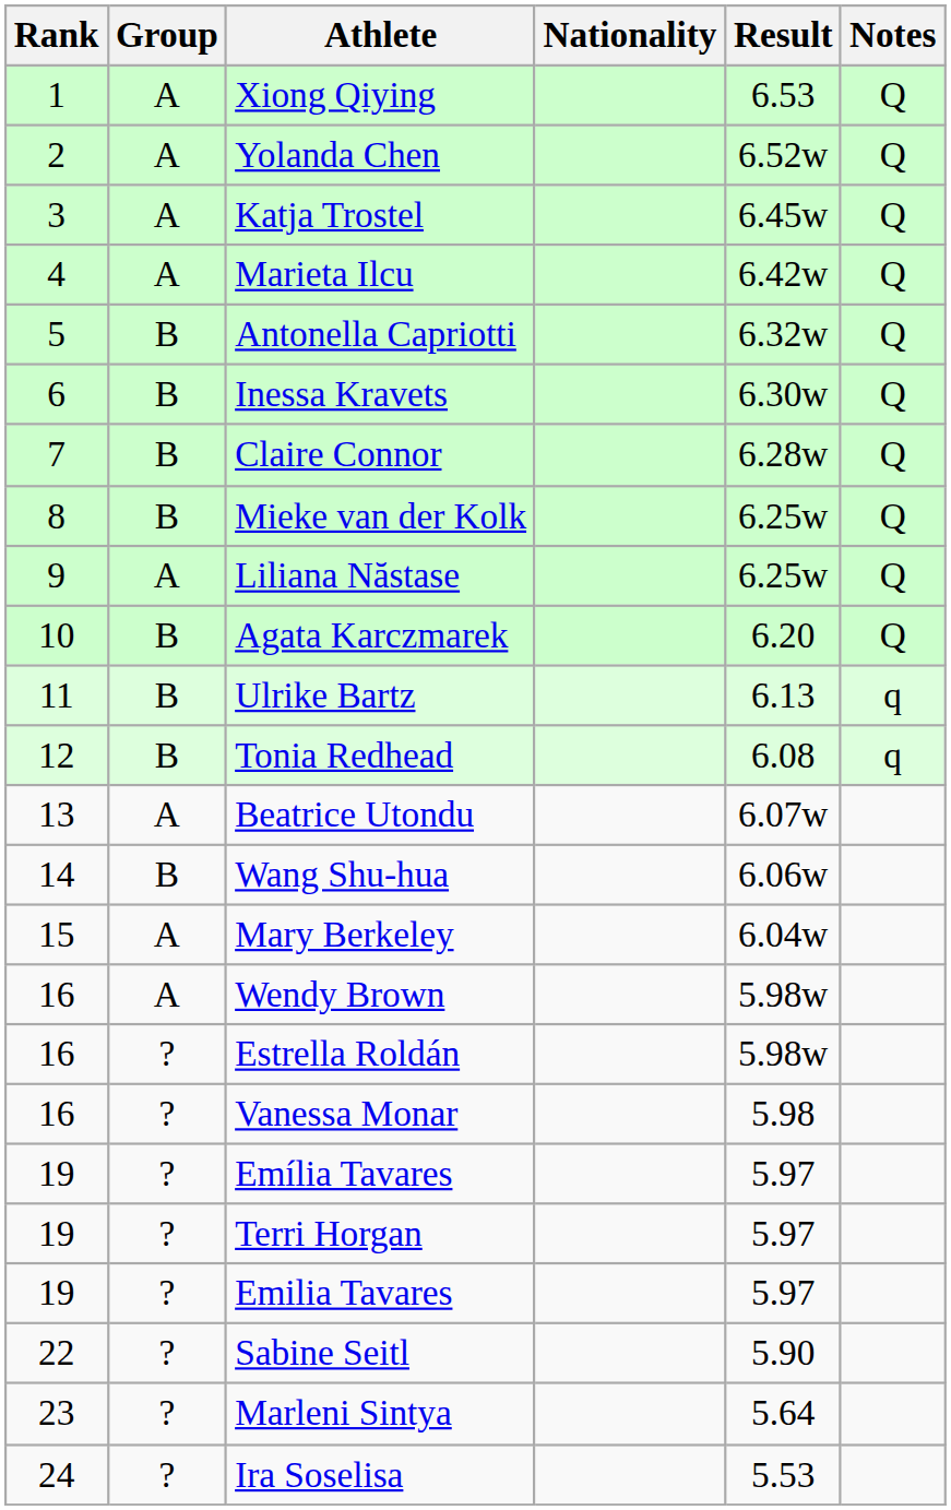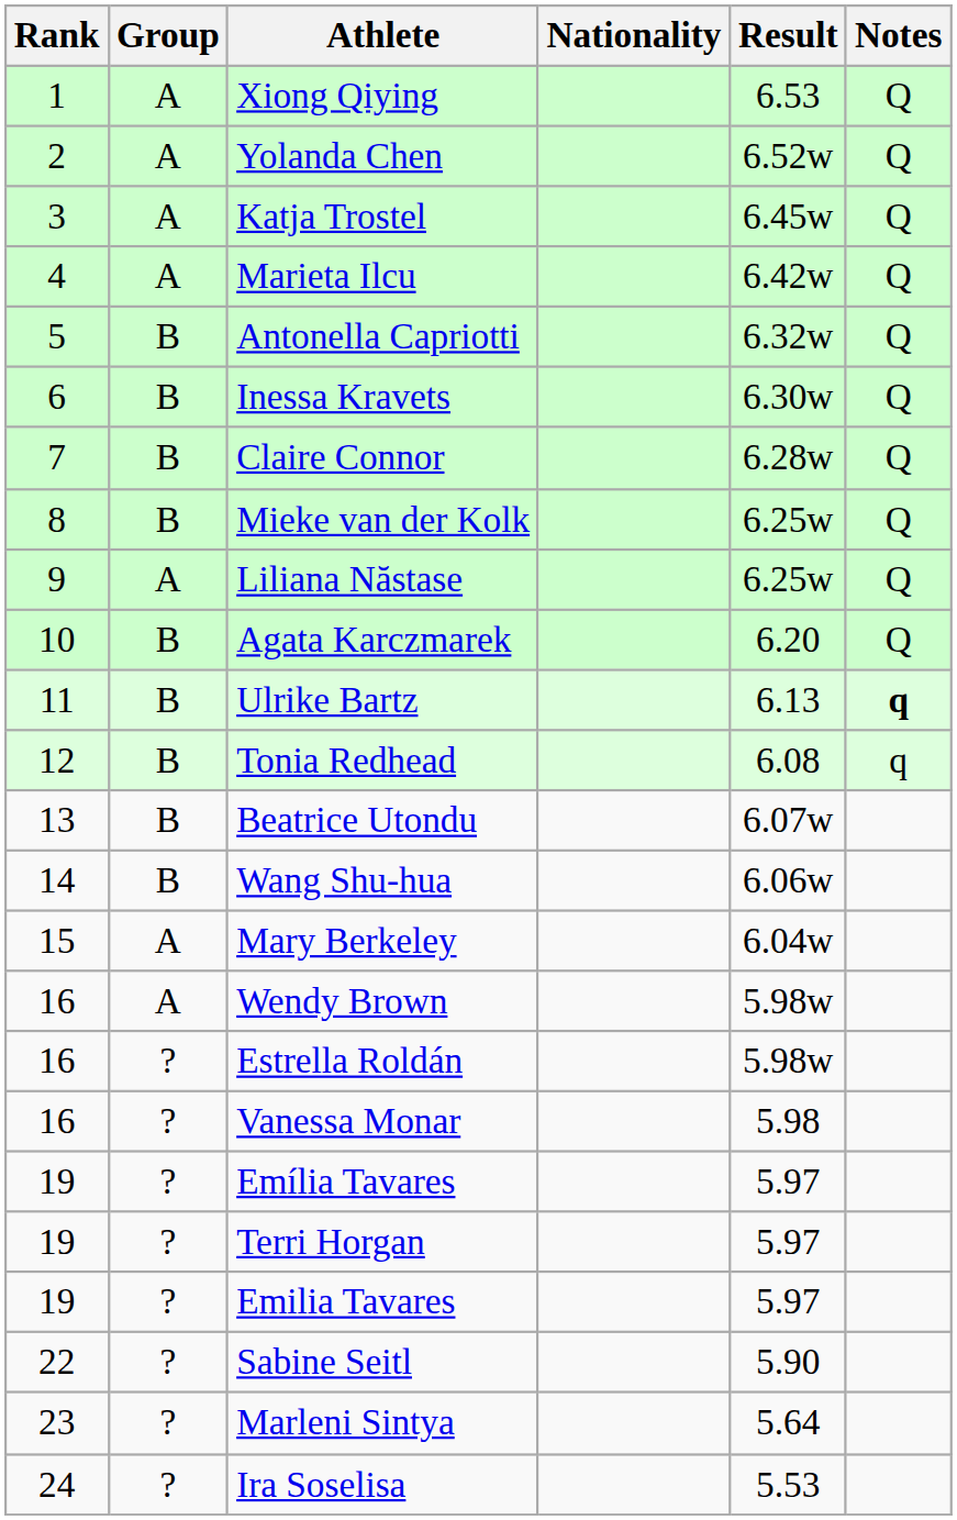 <table class="wikitable sortable" style="text-align:center;font-size:95%">
 <tr>
 <th>Rank</th>
 <th>Group</th>
 <th>Athlete</th>
 <th>Nationality</th>
 <th>Result</th>
 <th>Notes</th>
 </tr>
 <tr bgcolor=ccffcc>
 <td>1</td>
 <td>A</td>
 <td align="left"><a href='#'>Xiong Qiying</a></td>
 <td align=left></td>
 <td>6.53</td>
 <td>Q</td>
 </tr>
 <tr bgcolor=ccffcc>
 <td>2</td>
 <td>A</td>
 <td align="left"><a href='#'>Yolanda Chen</a></td>
 <td align=left></td>
 <td>6.52w</td>
 <td>Q</td>
 </tr>
 <tr bgcolor=ccffcc>
 <td>3</td>
 <td>A</td>
 <td align="left"><a href='#'>Katja Trostel</a></td>
 <td align=left></td>
 <td>6.45w</td>
 <td>Q</td>
 </tr>
 <tr bgcolor=ccffcc>
 <td>4</td>
 <td>A</td>
 <td align="left"><a href='#'>Marieta Ilcu</a></td>
 <td align=left></td>
 <td>6.42w</td>
 <td>Q</td>
 </tr>
 <tr bgcolor=ccffcc>
 <td>5</td>
 <td>B</td>
 <td align="left"><a href='#'>Antonella Capriotti</a></td>
 <td align=left></td>
 <td>6.32w</td>
 <td>Q</td>
 </tr>
 <tr bgcolor=ccffcc>
 <td>6</td>
 <td>B</td>
 <td align="left"><a href='#'>Inessa Kravets</a></td>
 <td align=left></td>
 <td>6.30w</td>
 <td>Q</td>
 </tr>
 <tr bgcolor=ccffcc>
 <td>7</td>
 <td>B</td>
 <td align="left"><a href='#'>Claire Connor</a></td>
 <td align=left></td>
 <td>6.28w</td>
 <td>Q</td>
 </tr>
 <tr bgcolor=ccffcc>
 <td>8</td>
 <td>B</td>
 <td align="left"><a href='#'>Mieke van der Kolk</a></td>
 <td align=left></td>
 <td>6.25w</td>
 <td>Q</td>
 </tr>
 <tr bgcolor=ccffcc>
 <td>9</td>
 <td>A</td>
 <td align="left"><a href='#'>Liliana Năstase</a></td>
 <td align=left></td>
 <td>6.25w</td>
 <td>Q</td>
 </tr>
 <tr bgcolor=ccffcc>
 <td>10</td>
 <td>B</td>
 <td align="left"><a href='#'>Agata Karczmarek</a></td>
 <td align=left></td>
 <td>6.20</td>
 <td>Q</td>
 </tr>
 <tr bgcolor=ddffdd>
 <td>11</td>
 <td>B</td>
 <td align="left"><a href='#'>Ulrike Bartz</a></td>
 <td align=left></td>
 <td>6.13</td>
-<td>q</td>
+<td><strong>q</strong></td>
 </tr>
 <tr bgcolor=ddffdd>
 <td>12</td>
 <td>B</td>
 <td align="left"><a href='#'>Tonia Redhead</a></td>
 <td align=left></td>
 <td>6.08</td>
 <td>q</td>
 </tr>
 <tr>
 <td>13</td>
-<td>A</td>
+<td>B</td>
 <td align="left"><a href='#'>Beatrice Utondu</a></td>
 <td align=left></td>
 <td>6.07w</td>
 <td></td>
 </tr>
 <tr>
 <td>14</td>
 <td>B</td>
 <td align="left"><a href='#'>Wang Shu-hua</a></td>
 <td align=left></td>
 <td>6.06w</td>
 <td></td>
 </tr>
 <tr>
 <td>15</td>
 <td>A</td>
 <td align="left"><a href='#'>Mary Berkeley</a></td>
 <td align=left></td>
 <td>6.04w</td>
 <td></td>
 </tr>
 <tr>
 <td>16</td>
 <td>A</td>
 <td align="left"><a href='#'>Wendy Brown</a></td>
 <td align=left></td>
 <td>5.98w</td>
 <td></td>
 </tr>
 <tr>
 <td>16</td>
 <td>?</td>
 <td align="left"><a href='#'>Estrella Roldán</a></td>
 <td align=left></td>
 <td>5.98w</td>
 <td></td>
 </tr>
 <tr>
 <td>16</td>
 <td>?</td>
 <td align="left"><a href='#'>Vanessa Monar</a></td>
 <td align=left></td>
 <td>5.98</td>
 <td></td>
 </tr>
 <tr>
 <td>19</td>
 <td>?</td>
 <td align="left"><a href='#'>Emília Tavares</a></td>
 <td align=left></td>
 <td>5.97</td>
 <td></td>
 </tr>
 <tr>
 <td>19</td>
 <td>?</td>
 <td align="left"><a href='#'>Terri Horgan</a></td>
 <td align=left></td>
 <td>5.97</td>
 <td></td>
 </tr>
 <tr>
 <td>19</td>
 <td>?</td>
 <td align="left"><a href='#'>Emilia Tavares</a></td>
 <td align=left></td>
 <td>5.97</td>
 <td></td>
 </tr>
 <tr>
 <td>22</td>
 <td>?</td>
 <td align="left"><a href='#'>Sabine Seitl</a></td>
 <td align=left></td>
 <td>5.90</td>
 <td></td>
 </tr>
 <tr>
 <td>23</td>
 <td>?</td>
 <td align="left"><a href='#'>Marleni Sintya</a></td>
 <td align=left></td>
 <td>5.64</td>
 <td></td>
 </tr>
 <tr>
 <td>24</td>
 <td>?</td>
 <td align="left"><a href='#'>Ira Soselisa</a></td>
 <td align=left></td>
 <td>5.53</td>
 <td></td>
 </tr>
 </table>
